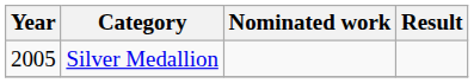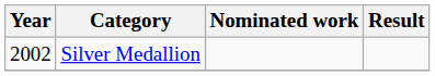 <table class="wikitable sortable">
 <tr>
 <th>Year</th>
 <th>Category</th>
 <th>Nominated work</th>
 <th>Result</th>
 </tr>
 <tr>
-<td>2005</td>
+<td>2002</td>
 <td><a href='#'>Silver Medallion</a></td>
 <td></td>
 <td></td>
 </tr>
 <tr>
 </tr>
 </table>
